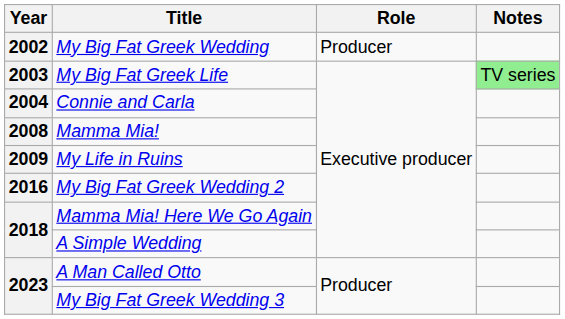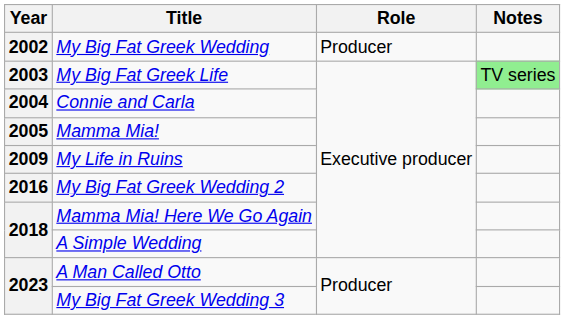 <table class="wikitable sortable">
 <tr>
 <th scope="col">Year</th>
 <th scope="col">Title</th>
 <th scope="col">Role</th>
 <th scope="col" class="unsortable">Notes</th>
 </tr>
 <tr>
 <th scope="row">2002</th>
 <td><em><a href='#'>My Big Fat Greek Wedding</a></em></td>
 <td>Producer</td>
 <td></td>
 </tr>
 <tr>
 <th scope="row">2003</th>
 <td><em><a href='#'>My Big Fat Greek Life</a></em></td>
 <td rowspan="7">Executive producer</td>
 <td style="background: lightgreen;">TV series</td>
 </tr>
 <tr>
 <th scope="row">2004</th>
 <td><em><a href='#'>Connie and Carla</a></em></td>
 <td></td>
 </tr>
 <tr>
-<th scope="row">2008</th>
+<th scope="row">2005</th>
 <td><em><a href='#'>Mamma Mia!</a></em></td>
 <td></td>
 </tr>
 <tr>
 <th scope="row">2009</th>
 <td><em><a href='#'>My Life in Ruins</a></em></td>
 <td></td>
 </tr>
 <tr>
 <th scope="row">2016</th>
 <td><em><a href='#'>My Big Fat Greek Wedding 2</a></em></td>
 <td></td>
 </tr>
 <tr>
 <th rowspan="2" scope="row">2018</th>
 <td><em><a href='#'>Mamma Mia! Here We Go Again</a></em></td>
 <td></td>
 </tr>
 <tr>
 <td><em><a href='#'>A Simple Wedding</a></em></td>
 <td></td>
 </tr>
 <tr>
 <th rowspan="2" scope="row">2023</th>
 <td><em><a href='#'>A Man Called Otto</a></em></td>
 <td rowspan="2">Producer</td>
 <td></td>
 </tr>
 <tr>
 <td><em><a href='#'>My Big Fat Greek Wedding 3</a></em></td>
 <td></td>
 </tr>
 </table>
